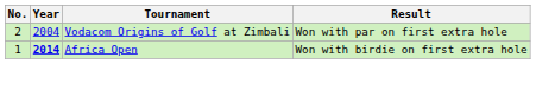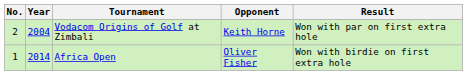 <table class="wikitable" style="font-size:95%;">
 <tr>
 <th>No.</th>
 <th>Year</th>
 <th>Tournament</th>
+<th>Opponent</th>
 <th>Result</th>
 </tr>
 <tr style="background:#D0F0C0;">
 <td align=center>2</td>
 <td><a href='#'>2004</a></td>
 <td><a href='#'>Vodacom Origins of Golf</a> at Zimbali</td>
+<td> <a href='#'>Keith Horne</a></td>
 <td>Won with par on first extra hole</td>
 </tr>
 <tr style="background:#D0F0C0;">
 <td align=center>1</td>
-<td><strong><a href='#'>2014</a></strong></td>
+<td><a href='#'>2014</a></td>
 <td><a href='#'>Africa Open</a></td>
+<td> <a href='#'>Oliver Fisher</a></td>
 <td>Won with birdie on first extra hole</td>
 </tr>
 </table>
